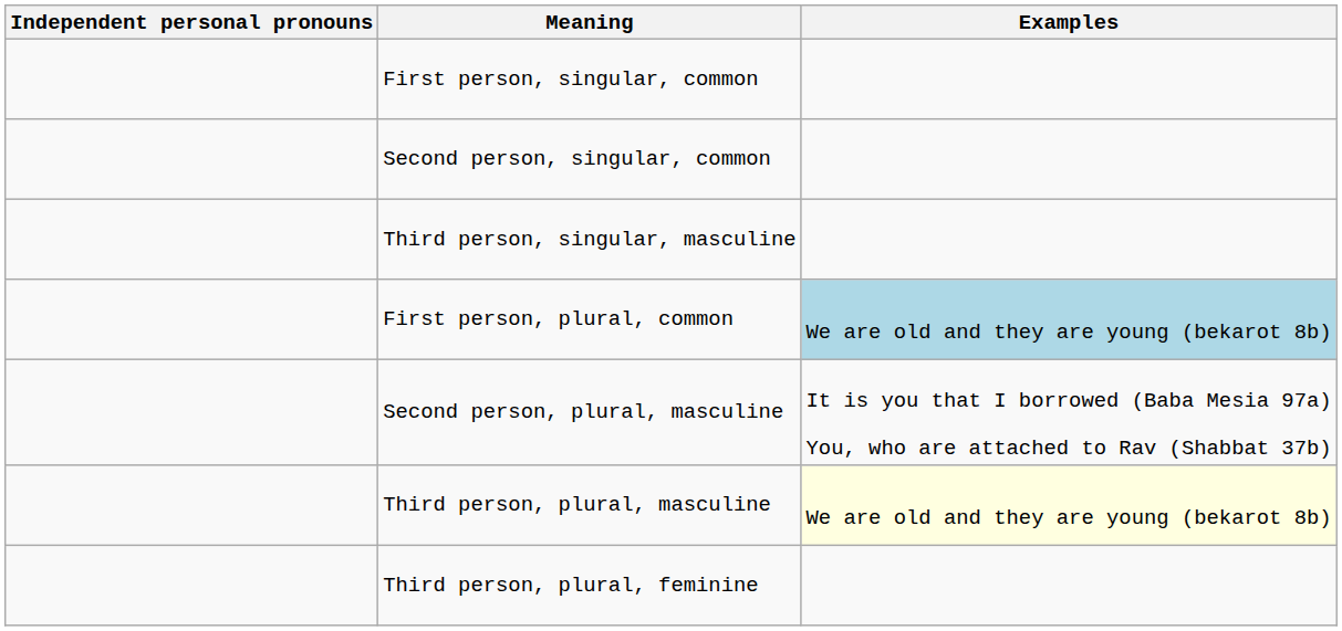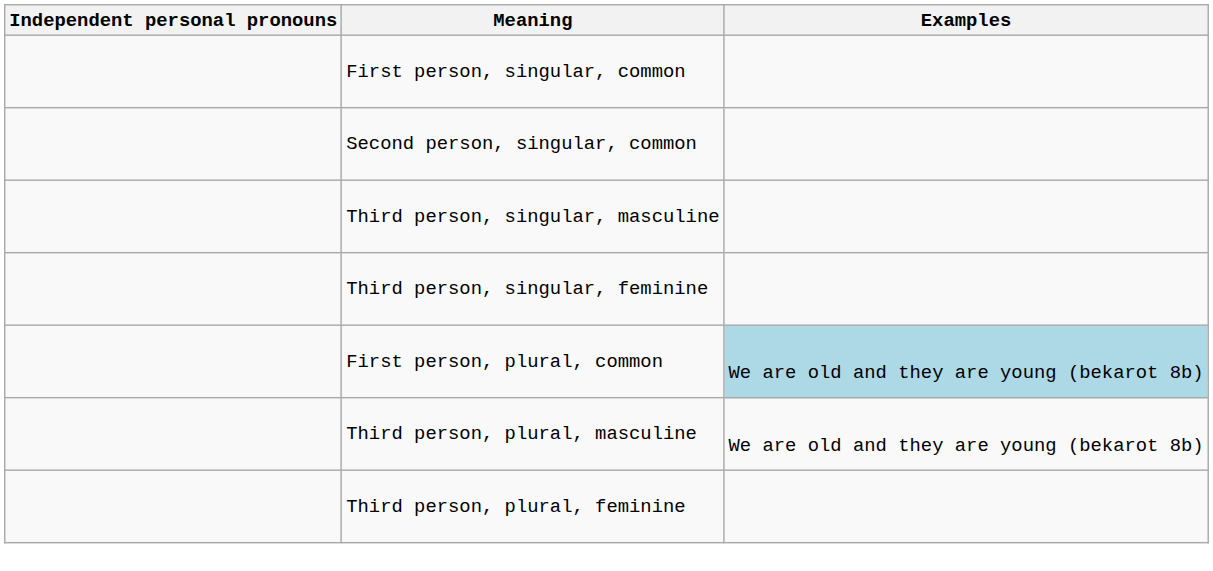 <table class="wikitable">
 <tr>
 <th>Independent personal pronouns</th>
 <th>Meaning</th>
 <th>Examples</th>
 </tr>
 <tr style="height: 50px">
 <td></td>
 <td>First person, singular, common</td>
 <td></td>
 </tr>
 <tr style="height: 50px">
 <td></td>
 <td>Second person, singular, common</td>
 <td></td>
 </tr>
 <tr style="height: 50px">
 <td></td>
 <td>Third person, singular, masculine</td>
 <td></td>
 </tr>
 <tr style="height: 50px">
 <td></td>
+<td>Third person, singular, feminine</td>
+<td></td>
+</tr>
+<tr style="height: 50px">
+<td></td>
 <td>First person, plural, common</td>
 <td style="background: lightblue;"> <br> We are old and they are young (bekarot 8b)</td>
 </tr>
 <tr style="height: 50px">
 <td></td>
-<td>Second person, plural, masculine</td>
-<td> <br>  It is you that I borrowed (Baba Mesia 97a) <br>  <br> You, who are attached to Rav (Shabbat 37b)</td>
-</tr>
-<tr style="height: 50px">
-<td></td>
 <td>Third person, plural, masculine</td>
-<td style="background: lightyellow;"> <br> We are old and they are young (bekarot 8b)</td>
+<td> <br> We are old and they are young (bekarot 8b)</td>
 </tr>
 <tr style="height: 50px">
 <td></td>
 <td>Third person, plural, feminine</td>
 <td></td>
 </tr>
 </table>
